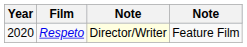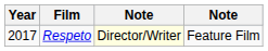 <table class="wikitable sortable">
 <tr style="background:#b0c4de; text-align:center;">
 <th>Year</th>
 <th>Film</th>
 <th>Note</th>
 <th>Note</th>
 </tr>
 <tr>
-<td>2020</td>
+<td>2017</td>
 <td><em><a href='#'>Respeto</a></em></td>
 <td style="background: lightyellow;">Director/Writer</td>
 <td>Feature Film</td>
 </tr>
 </table>
